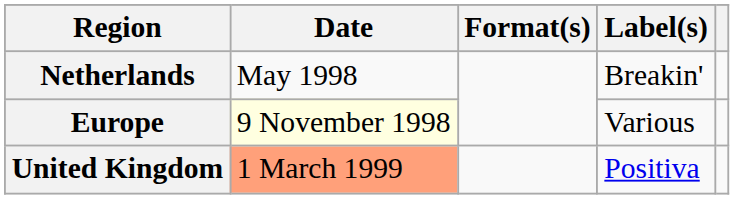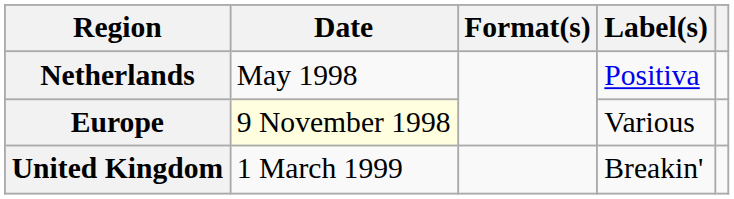 <table class="wikitable plainrowheaders">
 <tr>
 <th scope="col">Region</th>
 <th scope="col">Date</th>
 <th scope="col">Format(s)</th>
 <th scope="col">Label(s)</th>
 <th scope="col"></th>
 </tr>
 <tr>
 <th scope="row">Netherlands</th>
 <td>May 1998</td>
 <td rowspan="2"></td>
-<td>Breakin'</td>
+<td><a href='#'>Positiva</a></td>
 <td></td>
 </tr>
 <tr>
 <th scope="row">Europe</th>
 <td style="background: lightyellow;">9 November 1998</td>
 <td>Various</td>
 <td></td>
 </tr>
 <tr>
 <th scope="row">United Kingdom</th>
-<td style="background: lightsalmon;">1 March 1999</td>
+<td>1 March 1999</td>
 <td></td>
-<td><a href='#'>Positiva</a></td>
+<td>Breakin'</td>
 <td></td>
 </tr>
 </table>
